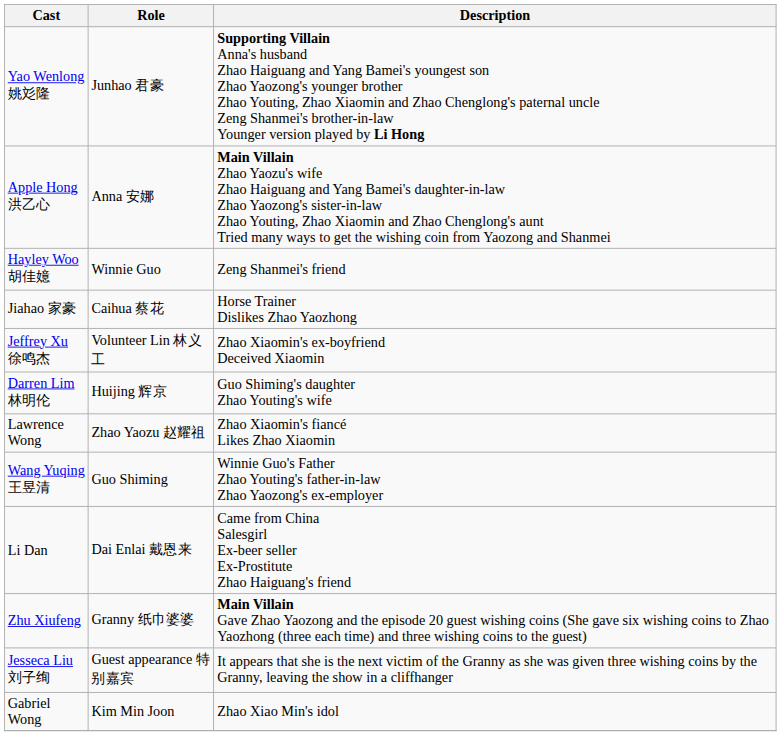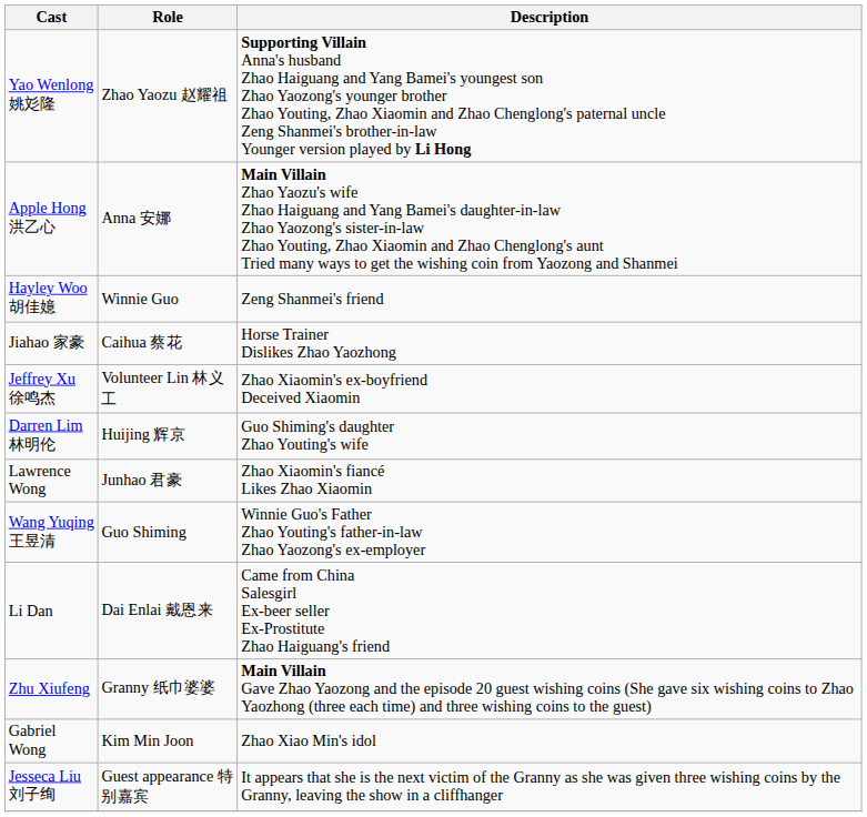 <table class="wikitable">
 <tr>
 <th>Cast</th>
 <th>Role</th>
 <th>Description</th>
 </tr>
 <tr>
 <td><a href='#'>Yao Wenlong</a> <br> 姚彣隆</td>
-<td>Junhao 君豪</td>
+<td>Zhao Yaozu 赵耀祖</td>
 <td><strong>Supporting Villain</strong> <br> Anna's husband <br> Zhao Haiguang and Yang Bamei's youngest son <br> Zhao Yaozong's younger brother <br> Zhao Youting, Zhao Xiaomin and Zhao Chenglong's paternal uncle <br> Zeng Shanmei's brother-in-law <br> Younger version played by <strong>Li Hong</strong></td>
 </tr>
 <tr>
 <td><a href='#'>Apple Hong</a> <br> 洪乙心</td>
 <td>Anna 安娜</td>
 <td><strong>Main Villain</strong> <br> Zhao Yaozu's wife <br> Zhao Haiguang and Yang Bamei's daughter-in-law <br> Zhao Yaozong's sister-in-law <br> Zhao Youting, Zhao Xiaomin and Zhao Chenglong's aunt <br> Tried many ways to get the wishing coin from Yaozong and Shanmei</td>
 </tr>
 <tr>
 <td><a href='#'>Hayley Woo</a> <br> 胡佳嬑</td>
 <td>Winnie Guo</td>
 <td>Zeng Shanmei's friend</td>
 </tr>
 <tr>
 <td>Jiahao 家豪</td>
 <td>Caihua 蔡花</td>
 <td>Horse Trainer <br> Dislikes Zhao Yaozhong</td>
 </tr>
 <tr>
 <td><a href='#'>Jeffrey Xu</a> <br> 徐鸣杰</td>
 <td>Volunteer Lin 林义工</td>
 <td>Zhao Xiaomin's ex-boyfriend <br> Deceived Xiaomin</td>
 </tr>
 <tr>
 <td><a href='#'>Darren Lim</a> <br> 林明伦</td>
 <td>Huijing 辉京</td>
 <td>Guo Shiming's daughter <br> Zhao Youting's wife</td>
 </tr>
 <tr>
 <td>Lawrence Wong</td>
-<td>Zhao Yaozu 赵耀祖</td>
+<td>Junhao 君豪</td>
 <td>Zhao Xiaomin's fiancé <br> Likes Zhao Xiaomin</td>
 </tr>
 <tr>
 <td><a href='#'>Wang Yuqing</a> <br> 王昱清</td>
 <td>Guo Shiming</td>
 <td>Winnie Guo's Father <br> Zhao Youting's father-in-law <br> Zhao Yaozong's ex-employer</td>
 </tr>
 <tr>
 <td>Li Dan</td>
 <td>Dai Enlai 戴恩来</td>
 <td>Came from China <br> Salesgirl <br> Ex-beer seller <br> Ex-Prostitute <br> Zhao Haiguang's friend</td>
 </tr>
 <tr>
 <td><a href='#'>Zhu Xiufeng</a></td>
 <td>Granny 纸巾婆婆</td>
 <td><strong>Main Villain</strong> <br> Gave Zhao Yaozong and the episode 20 guest wishing coins (She gave six wishing coins to Zhao Yaozhong (three each time) and three wishing coins to the guest)</td>
 </tr>
 <tr>
+<td>Gabriel Wong</td>
+<td>Kim Min Joon</td>
+<td>Zhao Xiao Min's idol</td>
+</tr>
+<tr>
 <td><a href='#'>Jesseca Liu</a> <br> 刘子绚</td>
 <td>Guest appearance 特别嘉宾</td>
 <td>It appears that she is the next victim of the Granny as she was given three wishing coins by the Granny, leaving the show in a cliffhanger</td>
 </tr>
 <tr>
-<td>Gabriel Wong</td>
-<td>Kim Min Joon</td>
-<td>Zhao Xiao Min's idol</td>
-</tr>
-<tr>
 </tr>
 </table>
